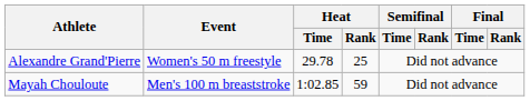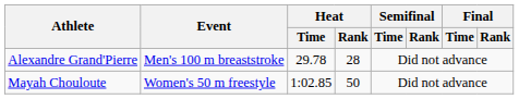 <table class=wikitable style="font-size:90%">
 <tr>
 <th rowspan="2">Athlete</th>
 <th rowspan="2">Event</th>
 <th colspan="2">Heat</th>
 <th colspan="2">Semifinal</th>
 <th colspan="2">Final</th>
 </tr>
 <tr style="font-size:95%">
 <th>Time</th>
 <th>Rank</th>
 <th>Time</th>
 <th>Rank</th>
 <th>Time</th>
 <th>Rank</th>
 </tr>
 <tr align=center>
 <td align=left><a href='#'>Alexandre Grand'Pierre</a></td>
-<td align=left><a href='#'>Women's 50 m freestyle</a></td>
+<td align=left><a href='#'>Men's 100 m breaststroke</a></td>
 <td>29.78</td>
-<td>25</td>
+<td>28</td>
 <td colspan=4>Did not advance</td>
 </tr>
 <tr align=center>
 <td align=left><a href='#'>Mayah Chouloute</a></td>
-<td align=left><a href='#'>Men's 100 m breaststroke</a></td>
+<td align=left><a href='#'>Women's 50 m freestyle</a></td>
 <td>1:02.85</td>
-<td>59</td>
+<td>50</td>
 <td colspan="4">Did not advance</td>
 </tr>
 </table>
